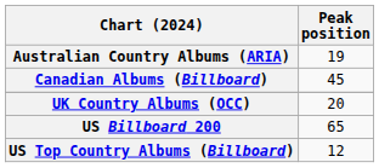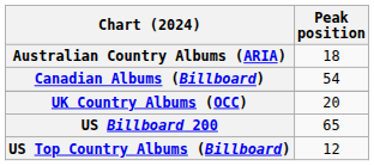 <table class="wikitable sortable plainrowheaders" style="text-align:center">
 <tr>
 <th scope="col">Chart (2024)</th>
 <th scope="col">Peak<br>position</th>
 </tr>
 <tr>
 <th scope="row">Australian Country Albums (<a href='#'>ARIA</a>)</th>
-<td>19</td>
+<td>18</td>
 </tr>
 <tr>
 <th scope="row"><a href='#'>Canadian Albums</a> (<em><a href='#'>Billboard</a></em>)</th>
-<td>45</td>
+<td>54</td>
 </tr>
 <tr>
 </tr>
 <tr>
 <th scope="row"><a href='#'>UK Country Albums</a> (<a href='#'>OCC</a>)</th>
 <td>20</td>
 </tr>
 <tr>
 <th scope="row">US <a href='#'><em>Billboard</em> 200</a></th>
 <td>65</td>
 </tr>
 <tr>
 <th scope="row">US <a href='#'>Top Country Albums</a> (<em><a href='#'>Billboard</a></em>)</th>
 <td>12</td>
 </tr>
 </table>
